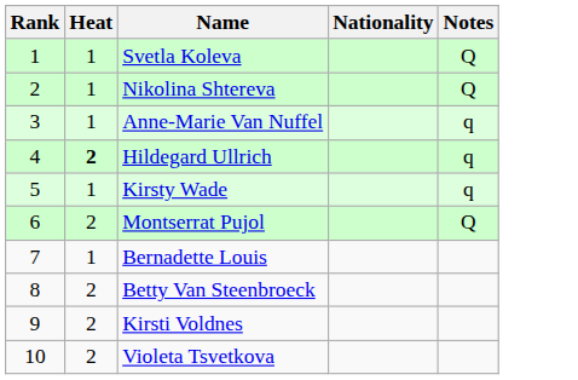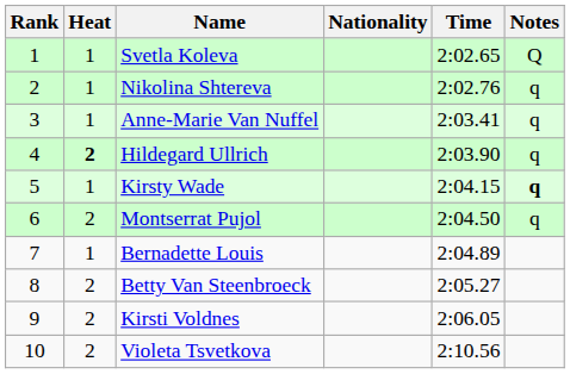 <table class="wikitable sortable" style="text-align:center">
 <tr>
 <th>Rank</th>
 <th>Heat</th>
 <th>Name</th>
 <th>Nationality</th>
+<th>Time</th>
 <th>Notes</th>
 </tr>
 <tr bgcolor=ccffcc>
 <td>1</td>
 <td>1</td>
 <td align="left"><a href='#'>Svetla Koleva</a></td>
 <td align=left></td>
+<td>2:02.65</td>
 <td>Q</td>
 </tr>
 <tr bgcolor=ccffcc>
 <td>2</td>
 <td>1</td>
 <td align="left"><a href='#'>Nikolina Shtereva</a></td>
 <td align=left></td>
-<td>Q</td>
+<td>2:02.76</td>
+<td>q</td>
 </tr>
 <tr bgcolor=ddffdd>
 <td>3</td>
 <td>1</td>
 <td align="left"><a href='#'>Anne-Marie Van Nuffel</a></td>
 <td align=left></td>
+<td>2:03.41</td>
 <td>q</td>
 </tr>
 <tr bgcolor=ccffcc>
 <td>4</td>
 <td><strong>2</strong></td>
 <td align="left"><a href='#'>Hildegard Ullrich</a></td>
 <td align=left></td>
+<td>2:03.90</td>
 <td>q</td>
 </tr>
 <tr bgcolor=ddffdd>
 <td>5</td>
 <td>1</td>
 <td align="left"><a href='#'>Kirsty Wade</a></td>
 <td align=left></td>
-<td>q</td>
+<td>2:04.15</td>
+<td><strong>q</strong></td>
 </tr>
 <tr bgcolor=ccffcc>
 <td>6</td>
 <td>2</td>
 <td align="left"><a href='#'>Montserrat Pujol</a></td>
 <td align=left></td>
-<td>Q</td>
+<td>2:04.50</td>
+<td>q</td>
 </tr>
 <tr>
 <td>7</td>
 <td>1</td>
 <td align="left"><a href='#'>Bernadette Louis</a></td>
 <td align=left></td>
+<td>2:04.89</td>
 <td></td>
 </tr>
 <tr>
 <td>8</td>
 <td>2</td>
 <td align="left"><a href='#'>Betty Van Steenbroeck</a></td>
 <td align=left></td>
+<td>2:05.27</td>
 <td></td>
 </tr>
 <tr>
 <td>9</td>
 <td>2</td>
 <td align="left"><a href='#'>Kirsti Voldnes</a></td>
 <td align=left></td>
+<td>2:06.05</td>
 <td></td>
 </tr>
 <tr>
 <td>10</td>
 <td>2</td>
 <td align="left"><a href='#'>Violeta Tsvetkova</a></td>
 <td align=left></td>
+<td>2:10.56</td>
 <td></td>
 </tr>
 </table>
